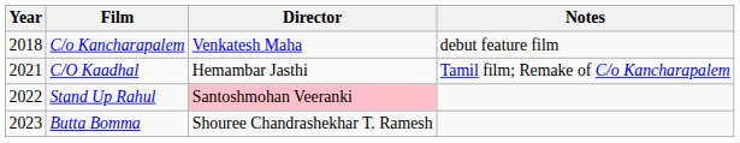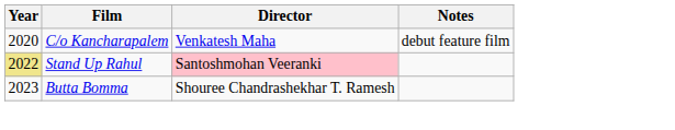 <table class="wikitable">
 <tr>
 <th>Year</th>
 <th>Film</th>
 <th>Director</th>
 <th>Notes</th>
 </tr>
 <tr>
-<td>2018</td>
+<td>2020</td>
 <td><em><a href='#'>C/o Kancharapalem</a></em></td>
 <td><a href='#'>Venkatesh Maha</a></td>
 <td>debut feature film</td>
 </tr>
 <tr>
-<td>2021</td>
-<td><em><a href='#'>C/O Kaadhal</a></em></td>
-<td>Hemambar Jasthi</td>
-<td><a href='#'>Tamil</a> film; Remake of <em><a href='#'>C/o Kancharapalem</a></em></td>
-</tr>
-<tr>
-<td>2022</td>
+<td style="background: khaki;">2022</td>
 <td><em><a href='#'>Stand Up Rahul</a></em></td>
 <td style="background: pink;">Santoshmohan Veeranki</td>
 <td></td>
 </tr>
 <tr>
 <td>2023</td>
 <td><em><a href='#'>Butta Bomma</a></em></td>
 <td>Shouree Chandrashekhar T. Ramesh</td>
 <td></td>
 </tr>
 </table>
